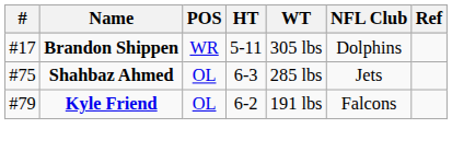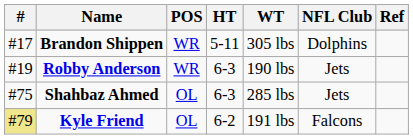 <table class="wikitable" style="text-align:center;">
 <tr style="background:#C0C0C0;">
 <th>#</th>
 <th>Name</th>
 <th>POS</th>
 <th>HT</th>
 <th>WT</th>
 <th>NFL Club</th>
 <th>Ref</th>
 </tr>
 <tr>
 <td>#17</td>
 <td><strong>Brandon Shippen</strong></td>
 <td><a href='#'>WR</a></td>
 <td>5-11</td>
 <td>305 lbs</td>
 <td>Dolphins</td>
 <td></td>
 </tr>
 <tr>
+<td>#19</td>
+<td><strong><a href='#'>Robby Anderson</a></strong></td>
+<td><a href='#'>WR</a></td>
+<td>6-3</td>
+<td>190 lbs</td>
+<td>Jets</td>
+<td></td>
+</tr>
+<tr>
 <td>#75</td>
 <td><strong>Shahbaz Ahmed</strong></td>
 <td><a href='#'>OL</a></td>
 <td>6-3</td>
 <td>285 lbs</td>
 <td>Jets</td>
 <td></td>
 </tr>
 <tr>
-<td>#79</td>
+<td style="background: khaki;">#79</td>
 <td><strong><a href='#'>Kyle Friend</a></strong></td>
 <td><a href='#'>OL</a></td>
 <td>6-2</td>
 <td>191 lbs</td>
 <td>Falcons</td>
 <td></td>
 </tr>
 </table>
